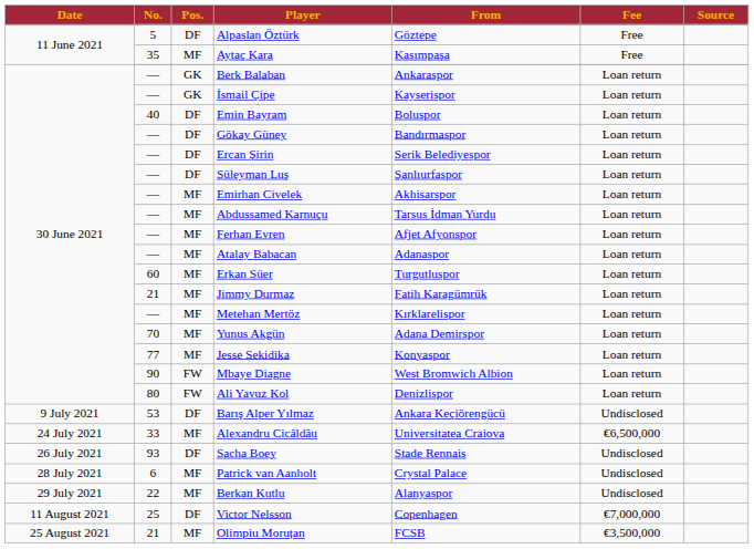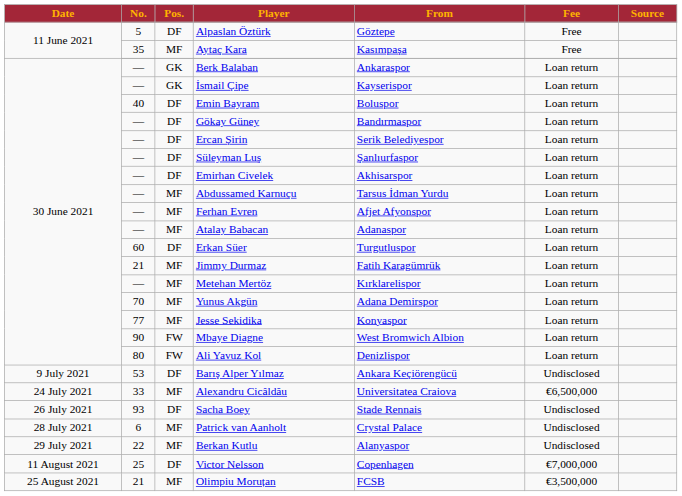 <table class="wikitable sortable" style="text-align:center;width:75%;">
 <tr>
 <th scope="col" style="background-color:#A32638;color:#FFB300">Date</th>
 <th scope="col" style="background-color:#A32638;color:#FFB300">No.</th>
 <th scope="col" style="background-color:#A32638;color:#FFB300">Pos.</th>
 <th scope="col" style="background-color:#A32638;color:#FFB300">Player</th>
 <th scope="col" style="background-color:#A32638;color:#FFB300">From</th>
 <th scope="col" style="background-color:#A32638;color:#FFB300" data-sort-type="currency">Fee</th>
 <th scope="col" class="unsortable" style="background-color:#A32638;color:#FFB300">Source</th>
 </tr>
 <tr>
 <td rowspan=3>11 June 2021</td>
 </tr>
 <tr>
 <td>5</td>
 <td>DF</td>
 <td align=left> <a href='#'>Alpaslan Öztürk</a></td>
 <td align=left> <a href='#'>Göztepe</a></td>
 <td>Free</td>
 <td></td>
 </tr>
 <tr>
 <td>35</td>
 <td>MF</td>
 <td align=left> <a href='#'>Aytaç Kara</a></td>
 <td align=left> <a href='#'>Kasımpaşa</a></td>
 <td>Free</td>
 <td></td>
 </tr>
 <tr>
 <td rowspan=18>30 June 2021</td>
 </tr>
 <tr>
 <td>—</td>
 <td>GK</td>
 <td align=left> <a href='#'>Berk Balaban</a></td>
 <td align=left> <a href='#'>Ankaraspor</a></td>
 <td>Loan return</td>
 <td></td>
 </tr>
 <tr>
 <td>—</td>
 <td>GK</td>
 <td align=left> <a href='#'>İsmail Çipe</a></td>
 <td align=left> <a href='#'>Kayserispor</a></td>
 <td>Loan return</td>
 <td></td>
 </tr>
 <tr>
 <td>40</td>
 <td>DF</td>
 <td align=left> <a href='#'>Emin Bayram</a></td>
 <td align=left> <a href='#'>Boluspor</a></td>
 <td>Loan return</td>
 <td></td>
 </tr>
 <tr>
 <td>—</td>
 <td>DF</td>
 <td align=left> <a href='#'>Gökay Güney</a></td>
 <td align=left> <a href='#'>Bandırmaspor</a></td>
 <td>Loan return</td>
 <td></td>
 </tr>
 <tr>
 <td>—</td>
 <td>DF</td>
 <td align=left> <a href='#'>Ercan Şirin</a></td>
 <td align=left> <a href='#'>Serik Belediyespor</a></td>
 <td>Loan return</td>
 <td></td>
 </tr>
 <tr>
 <td>—</td>
 <td>DF</td>
 <td align=left> <a href='#'>Süleyman Luş</a></td>
 <td align=left> <a href='#'>Şanlıurfaspor</a></td>
 <td>Loan return</td>
 <td></td>
 </tr>
 <tr>
 <td>—</td>
-<td>MF</td>
+<td>DF</td>
 <td align=left> <a href='#'>Emirhan Civelek</a></td>
 <td align=left> <a href='#'>Akhisarspor</a></td>
 <td>Loan return</td>
 <td></td>
 </tr>
 <tr>
 <td>—</td>
 <td>MF</td>
 <td align=left> <a href='#'>Abdussamed Karnuçu</a></td>
 <td align=left> <a href='#'>Tarsus İdman Yurdu</a></td>
 <td>Loan return</td>
 <td></td>
 </tr>
 <tr>
 <td>—</td>
 <td>MF</td>
 <td align=left> <a href='#'>Ferhan Evren</a></td>
 <td align=left> <a href='#'>Afjet Afyonspor</a></td>
 <td>Loan return</td>
 <td></td>
 </tr>
 <tr>
 <td>—</td>
 <td>MF</td>
 <td align=left> <a href='#'>Atalay Babacan</a></td>
 <td align=left> <a href='#'>Adanaspor</a></td>
 <td>Loan return</td>
 <td></td>
 </tr>
 <tr>
 <td>60</td>
-<td>MF</td>
+<td>DF</td>
 <td align=left> <a href='#'>Erkan Süer</a></td>
 <td align=left> <a href='#'>Turgutluspor</a></td>
 <td>Loan return</td>
 <td></td>
 </tr>
 <tr>
 <td>21</td>
 <td>MF</td>
 <td align=left>  <a href='#'>Jimmy Durmaz</a></td>
 <td align=left> <a href='#'>Fatih Karagümrük</a></td>
 <td>Loan return</td>
 <td></td>
 </tr>
 <tr>
 <td>—</td>
 <td>MF</td>
 <td align=left> <a href='#'>Metehan Mertöz</a></td>
 <td align=left> <a href='#'>Kırklarelispor</a></td>
 <td>Loan return</td>
 <td></td>
 </tr>
 <tr>
 <td>70</td>
 <td>MF</td>
 <td align=left> <a href='#'>Yunus Akgün</a></td>
 <td align=left> <a href='#'>Adana Demirspor</a></td>
 <td>Loan return</td>
 <td></td>
 </tr>
 <tr>
 <td>77</td>
 <td>MF</td>
 <td align=left> <a href='#'>Jesse Sekidika</a></td>
 <td align=left> <a href='#'>Konyaspor</a></td>
 <td>Loan return</td>
 <td></td>
 </tr>
 <tr>
 <td>90</td>
 <td>FW</td>
 <td align=left> <a href='#'>Mbaye Diagne</a></td>
 <td align=left> <a href='#'>West Bromwich Albion</a></td>
 <td>Loan return</td>
 <td></td>
 </tr>
 <tr>
 <td>80</td>
 <td>FW</td>
 <td align=left> <a href='#'>Ali Yavuz Kol</a></td>
 <td align=left> <a href='#'>Denizlispor</a></td>
 <td>Loan return</td>
 <td></td>
 </tr>
 <tr>
 <td>9 July 2021</td>
 <td>53</td>
 <td>DF</td>
 <td align=left> <a href='#'>Barış Alper Yılmaz</a></td>
 <td align=left> <a href='#'>Ankara Keçiörengücü</a></td>
 <td>Undisclosed</td>
 <td></td>
 </tr>
 <tr>
 <td>24 July 2021</td>
 <td>33</td>
 <td>MF</td>
 <td align=left> <a href='#'>Alexandru Cicâldău</a></td>
 <td align=left> <a href='#'>Universitatea Craiova</a></td>
 <td>€6,500,000</td>
 <td></td>
 </tr>
 <tr>
 <td>26 July 2021</td>
 <td>93</td>
 <td>DF</td>
 <td align=left> <a href='#'>Sacha Boey</a></td>
 <td align=left> <a href='#'>Stade Rennais</a></td>
 <td>Undisclosed</td>
 <td></td>
 </tr>
 <tr>
 <td>28 July 2021</td>
 <td>6</td>
 <td>MF</td>
 <td align=left> <a href='#'>Patrick van Aanholt</a></td>
 <td align=left> <a href='#'>Crystal Palace</a></td>
 <td>Undisclosed</td>
 <td></td>
 </tr>
 <tr>
 <td>29 July 2021</td>
 <td>22</td>
 <td>MF</td>
 <td align=left> <a href='#'>Berkan Kutlu</a></td>
 <td align=left> <a href='#'>Alanyaspor</a></td>
 <td>Undisclosed</td>
 <td></td>
 </tr>
 <tr>
 <td>11 August 2021</td>
 <td>25</td>
 <td>DF</td>
 <td align=left> <a href='#'>Victor Nelsson</a></td>
 <td align=left> <a href='#'>Copenhagen</a></td>
 <td>€7,000,000</td>
 <td></td>
 </tr>
 <tr>
 <td>25 August 2021</td>
 <td>21</td>
 <td>MF</td>
 <td align=left> <a href='#'>Olimpiu Moruțan</a></td>
 <td align=left> <a href='#'>FCSB</a></td>
 <td>€3,500,000</td>
 <td></td>
 </tr>
 </table>
